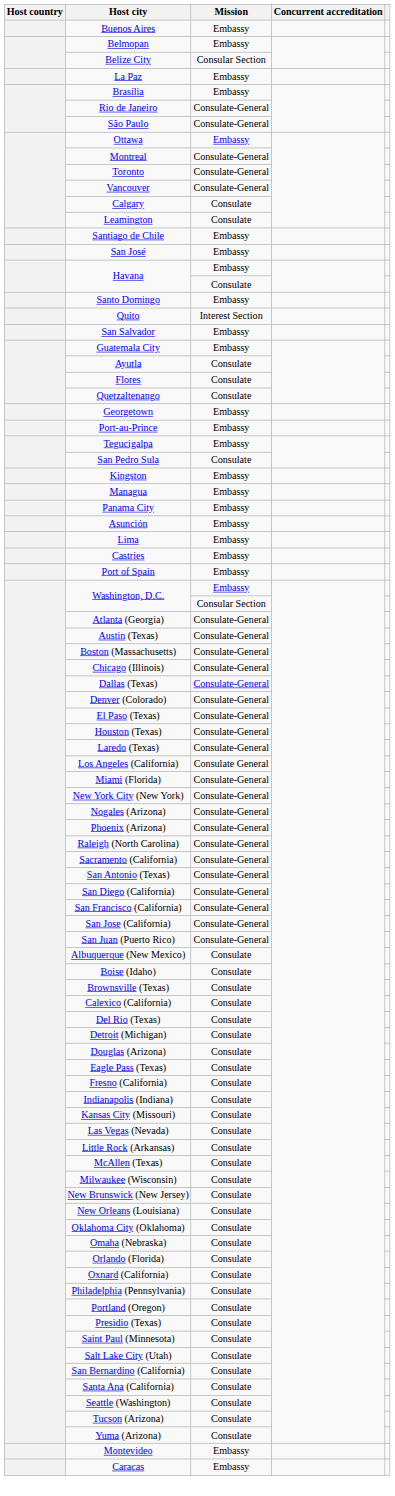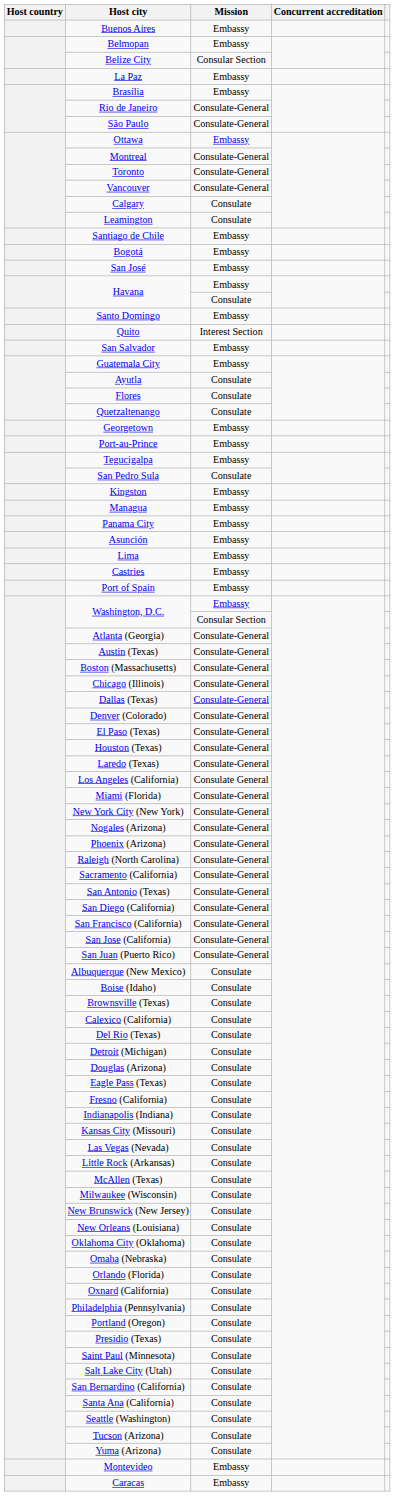 <table class="wikitable plainrowheaders" style="text-align:center;">
 <tr>
 <th scope="col">Host country</th>
 <th scope="col">Host city</th>
 <th scope="col">Mission</th>
 <th scope="col">Concurrent accreditation</th>
 <th scope="col"></th>
 </tr>
 <tr>
 <th scope="row"></th>
 <td><a href='#'>Buenos Aires</a></td>
 <td>Embassy</td>
 <td></td>
 <td></td>
 </tr>
 <tr>
 <th scope="row" rowspan="2"></th>
 <td><a href='#'>Belmopan</a></td>
 <td>Embassy</td>
 <td rowspan="2"></td>
 <td></td>
 </tr>
 <tr>
 <td><a href='#'>Belize City</a></td>
 <td>Consular Section</td>
 <td></td>
 </tr>
 <tr>
 <th scope="row"></th>
 <td><a href='#'>La Paz</a></td>
 <td>Embassy</td>
 <td></td>
 <td></td>
 </tr>
 <tr>
 <th scope="row" rowspan="3"></th>
 <td><a href='#'>Brasília</a></td>
 <td>Embassy</td>
 <td rowspan="3"></td>
 <td></td>
 </tr>
 <tr>
 <td><a href='#'>Rio de Janeiro</a></td>
 <td>Consulate-General</td>
 <td></td>
 </tr>
 <tr>
 <td><a href='#'>São Paulo</a></td>
 <td>Consulate-General</td>
 <td></td>
 </tr>
 <tr>
 <th scope="row" rowspan="6"></th>
 <td><a href='#'>Ottawa</a></td>
 <td><a href='#'>Embassy</a></td>
 <td rowspan="6"></td>
 <td></td>
 </tr>
 <tr>
 <td><a href='#'>Montreal</a></td>
 <td>Consulate-General</td>
 <td></td>
 </tr>
 <tr>
 <td><a href='#'>Toronto</a></td>
 <td>Consulate-General</td>
 <td></td>
 </tr>
 <tr>
 <td><a href='#'>Vancouver</a></td>
 <td>Consulate-General</td>
 <td></td>
 </tr>
 <tr>
 <td><a href='#'>Calgary</a></td>
 <td>Consulate</td>
 <td></td>
 </tr>
 <tr>
 <td><a href='#'>Leamington</a></td>
 <td>Consulate</td>
 <td></td>
 </tr>
 <tr>
 <th scope="row"></th>
 <td><a href='#'>Santiago de Chile</a></td>
+<td>Embassy</td>
+<td></td>
+<td></td>
+</tr>
+<tr>
+<th scope="row"></th>
+<td><a href='#'>Bogotá</a></td>
 <td>Embassy</td>
 <td></td>
 <td></td>
 </tr>
 <tr>
 <th scope="row"></th>
 <td><a href='#'>San José</a></td>
 <td>Embassy</td>
 <td></td>
 <td></td>
 </tr>
 <tr>
 <th scope="row" rowspan="2"></th>
 <td rowspan="2"><a href='#'>Havana</a></td>
 <td>Embassy</td>
 <td rowspan="2"></td>
 <td></td>
 </tr>
 <tr>
 <td>Consulate</td>
 <td></td>
 </tr>
 <tr>
 <th scope="row"></th>
 <td><a href='#'>Santo Domingo</a></td>
 <td>Embassy</td>
 <td></td>
 <td></td>
 </tr>
 <tr>
 <th scope="row"></th>
 <td><a href='#'>Quito</a></td>
 <td>Interest Section</td>
 <td></td>
 <td></td>
 </tr>
 <tr>
 <th scope="row"></th>
 <td><a href='#'>San Salvador</a></td>
 <td>Embassy</td>
 <td></td>
 <td></td>
 </tr>
 <tr>
 <th scope="row" rowspan="4"></th>
 <td><a href='#'>Guatemala City</a></td>
 <td>Embassy</td>
 <td rowspan="4"></td>
 <td></td>
 </tr>
 <tr>
 <td><a href='#'>Ayutla</a></td>
 <td>Consulate</td>
 <td></td>
 </tr>
 <tr>
 <td><a href='#'>Flores</a></td>
 <td>Consulate</td>
 <td></td>
 </tr>
 <tr>
 <td><a href='#'>Quetzaltenango</a></td>
 <td>Consulate</td>
 <td></td>
 </tr>
 <tr>
 <th scope="row"></th>
 <td><a href='#'>Georgetown</a></td>
 <td>Embassy</td>
 <td></td>
 <td></td>
 </tr>
 <tr>
 <th scope="row"></th>
 <td><a href='#'>Port-au-Prince</a></td>
 <td>Embassy</td>
 <td></td>
 <td></td>
 </tr>
 <tr>
 <th scope="row" rowspan="2"></th>
 <td><a href='#'>Tegucigalpa</a></td>
 <td>Embassy</td>
 <td rowspan="2"></td>
 <td></td>
 </tr>
 <tr>
 <td><a href='#'>San Pedro Sula</a></td>
 <td>Consulate</td>
 <td></td>
 </tr>
 <tr>
 <th scope="row"></th>
 <td><a href='#'>Kingston</a></td>
 <td>Embassy</td>
 <td></td>
 <td></td>
 </tr>
 <tr>
 <th scope="row"></th>
 <td><a href='#'>Managua</a></td>
 <td>Embassy</td>
 <td></td>
 <td></td>
 </tr>
 <tr>
 <th scope="row"></th>
 <td><a href='#'>Panama City</a></td>
 <td>Embassy</td>
 <td></td>
 <td></td>
 </tr>
 <tr>
 <th scope="row"></th>
 <td><a href='#'>Asunción</a></td>
 <td>Embassy</td>
 <td></td>
 <td></td>
 </tr>
 <tr>
 <th scope="row"></th>
 <td><a href='#'>Lima</a></td>
 <td>Embassy</td>
 <td></td>
 <td></td>
 </tr>
 <tr>
 <th scope="row"></th>
 <td><a href='#'>Castries</a></td>
 <td>Embassy</td>
 <td></td>
 <td></td>
 </tr>
 <tr>
 <th scope="row"></th>
 <td><a href='#'>Port of Spain</a></td>
 <td>Embassy</td>
 <td></td>
 <td></td>
 </tr>
 <tr>
 <th scope="row" rowspan="54"></th>
 <td rowspan="2"><a href='#'>Washington, D.C.</a></td>
 <td><a href='#'>Embassy</a></td>
 <td rowspan="54"></td>
 <td></td>
 </tr>
 <tr>
 <td>Consular Section</td>
 <td></td>
 </tr>
 <tr>
 <td><a href='#'>Atlanta</a> (Georgia)</td>
 <td>Consulate-General</td>
 <td></td>
 </tr>
 <tr>
 <td><a href='#'>Austin</a> (Texas)</td>
 <td>Consulate-General</td>
 <td></td>
 </tr>
 <tr>
 <td><a href='#'>Boston</a> (Massachusetts)</td>
 <td>Consulate-General</td>
 <td></td>
 </tr>
 <tr>
 <td><a href='#'>Chicago</a> (Illinois)</td>
 <td>Consulate-General</td>
 <td></td>
 </tr>
 <tr>
 <td><a href='#'>Dallas</a> (Texas)</td>
 <td><a href='#'>Consulate-General</a></td>
 <td></td>
 </tr>
 <tr>
 <td><a href='#'>Denver</a> (Colorado)</td>
 <td>Consulate-General</td>
 <td></td>
 </tr>
 <tr>
 <td><a href='#'>El Paso</a> (Texas)</td>
 <td>Consulate-General</td>
 <td></td>
 </tr>
 <tr>
 <td><a href='#'>Houston</a> (Texas)</td>
 <td>Consulate-General</td>
 <td></td>
 </tr>
 <tr>
 <td><a href='#'>Laredo</a> (Texas)</td>
 <td>Consulate-General</td>
 <td></td>
 </tr>
 <tr>
 <td><a href='#'>Los Angeles</a> (California)</td>
 <td>Consulate General</td>
 <td></td>
 </tr>
 <tr>
 <td><a href='#'>Miami</a> (Florida)</td>
 <td>Consulate-General</td>
 <td></td>
 </tr>
 <tr>
 <td><a href='#'>New York City</a> (New York)</td>
 <td>Consulate-General</td>
 <td></td>
 </tr>
 <tr>
 <td><a href='#'>Nogales</a> (Arizona)</td>
 <td>Consulate-General</td>
 <td></td>
 </tr>
 <tr>
 <td><a href='#'>Phoenix</a> (Arizona)</td>
 <td>Consulate-General</td>
 <td></td>
 </tr>
 <tr>
 <td><a href='#'>Raleigh</a> (North Carolina)</td>
 <td>Consulate-General</td>
 <td></td>
 </tr>
 <tr>
 <td><a href='#'>Sacramento</a> (California)</td>
 <td>Consulate-General</td>
 <td></td>
 </tr>
 <tr>
 <td><a href='#'>San Antonio</a> (Texas)</td>
 <td>Consulate-General</td>
 <td></td>
 </tr>
 <tr>
 <td><a href='#'>San Diego</a> (California)</td>
 <td>Consulate-General</td>
 <td></td>
 </tr>
 <tr>
 <td><a href='#'>San Francisco</a> (California)</td>
 <td>Consulate-General</td>
 <td></td>
 </tr>
 <tr>
 <td><a href='#'>San Jose</a> (California)</td>
 <td>Consulate-General</td>
 <td></td>
 </tr>
 <tr>
 <td><a href='#'>San Juan</a> (Puerto Rico)</td>
 <td>Consulate-General</td>
 <td></td>
 </tr>
 <tr>
 <td><a href='#'>Albuquerque</a> (New Mexico)</td>
 <td>Consulate</td>
 <td></td>
 </tr>
 <tr>
 <td><a href='#'>Boise</a> (Idaho)</td>
 <td>Consulate</td>
 <td></td>
 </tr>
 <tr>
 <td><a href='#'>Brownsville</a> (Texas)</td>
 <td>Consulate</td>
 <td></td>
 </tr>
 <tr>
 <td><a href='#'>Calexico</a> (California)</td>
 <td>Consulate</td>
 <td></td>
 </tr>
 <tr>
 <td><a href='#'>Del Rio</a> (Texas)</td>
 <td>Consulate</td>
 <td></td>
 </tr>
 <tr>
 <td><a href='#'>Detroit</a> (Michigan)</td>
 <td>Consulate</td>
 <td></td>
 </tr>
 <tr>
 <td><a href='#'>Douglas</a> (Arizona)</td>
 <td>Consulate</td>
 <td></td>
 </tr>
 <tr>
 <td><a href='#'>Eagle Pass</a> (Texas)</td>
 <td>Consulate</td>
 <td></td>
 </tr>
 <tr>
 <td><a href='#'>Fresno</a> (California)</td>
 <td>Consulate</td>
 <td></td>
 </tr>
 <tr>
 <td><a href='#'>Indianapolis</a> (Indiana)</td>
 <td>Consulate</td>
 <td></td>
 </tr>
 <tr>
 <td><a href='#'>Kansas City</a> (Missouri)</td>
 <td>Consulate</td>
 <td></td>
 </tr>
 <tr>
 <td><a href='#'>Las Vegas</a> (Nevada)</td>
 <td>Consulate</td>
 <td></td>
 </tr>
 <tr>
 <td><a href='#'>Little Rock</a> (Arkansas)</td>
 <td>Consulate</td>
 <td></td>
 </tr>
 <tr>
 <td><a href='#'>McAllen</a> (Texas)</td>
 <td>Consulate</td>
 <td></td>
 </tr>
 <tr>
 <td><a href='#'>Milwaukee</a> (Wisconsin)</td>
 <td>Consulate</td>
 <td></td>
 </tr>
 <tr>
 <td><a href='#'>New Brunswick</a> (New Jersey)</td>
 <td>Consulate</td>
 <td></td>
 </tr>
 <tr>
 <td><a href='#'>New Orleans</a> (Louisiana)</td>
 <td>Consulate</td>
 <td></td>
 </tr>
 <tr>
 <td><a href='#'>Oklahoma City</a> (Oklahoma)</td>
 <td>Consulate</td>
 <td></td>
 </tr>
 <tr>
 <td><a href='#'>Omaha</a> (Nebraska)</td>
 <td>Consulate</td>
 <td></td>
 </tr>
 <tr>
 <td><a href='#'>Orlando</a> (Florida)</td>
 <td>Consulate</td>
 <td></td>
 </tr>
 <tr>
 <td><a href='#'>Oxnard</a> (California)</td>
 <td>Consulate</td>
 <td></td>
 </tr>
 <tr>
 <td><a href='#'>Philadelphia</a> (Pennsylvania)</td>
 <td>Consulate</td>
 <td></td>
 </tr>
 <tr>
 <td><a href='#'>Portland</a> (Oregon)</td>
 <td>Consulate</td>
 <td></td>
 </tr>
 <tr>
 <td><a href='#'>Presidio</a> (Texas)</td>
 <td>Consulate</td>
 <td></td>
 </tr>
 <tr>
 <td><a href='#'>Saint Paul</a> (Minnesota)</td>
 <td>Consulate</td>
 <td></td>
 </tr>
 <tr>
 <td><a href='#'>Salt Lake City</a> (Utah)</td>
 <td>Consulate</td>
 <td></td>
 </tr>
 <tr>
 <td><a href='#'>San Bernardino</a> (California)</td>
 <td>Consulate</td>
 <td></td>
 </tr>
 <tr>
 <td><a href='#'>Santa Ana</a> (California)</td>
 <td>Consulate</td>
 <td></td>
 </tr>
 <tr>
 <td><a href='#'>Seattle</a> (Washington)</td>
 <td>Consulate</td>
 <td></td>
 </tr>
 <tr>
 <td><a href='#'>Tucson</a> (Arizona)</td>
 <td>Consulate</td>
 <td></td>
 </tr>
 <tr>
 <td><a href='#'>Yuma</a> (Arizona)</td>
 <td>Consulate</td>
 <td></td>
 </tr>
 <tr>
 <th scope="row"></th>
 <td><a href='#'>Montevideo</a></td>
 <td>Embassy</td>
 <td></td>
 <td></td>
 </tr>
 <tr>
 <th scope="row"></th>
 <td><a href='#'>Caracas</a></td>
 <td>Embassy</td>
 <td></td>
 <td></td>
 </tr>
 </table>
